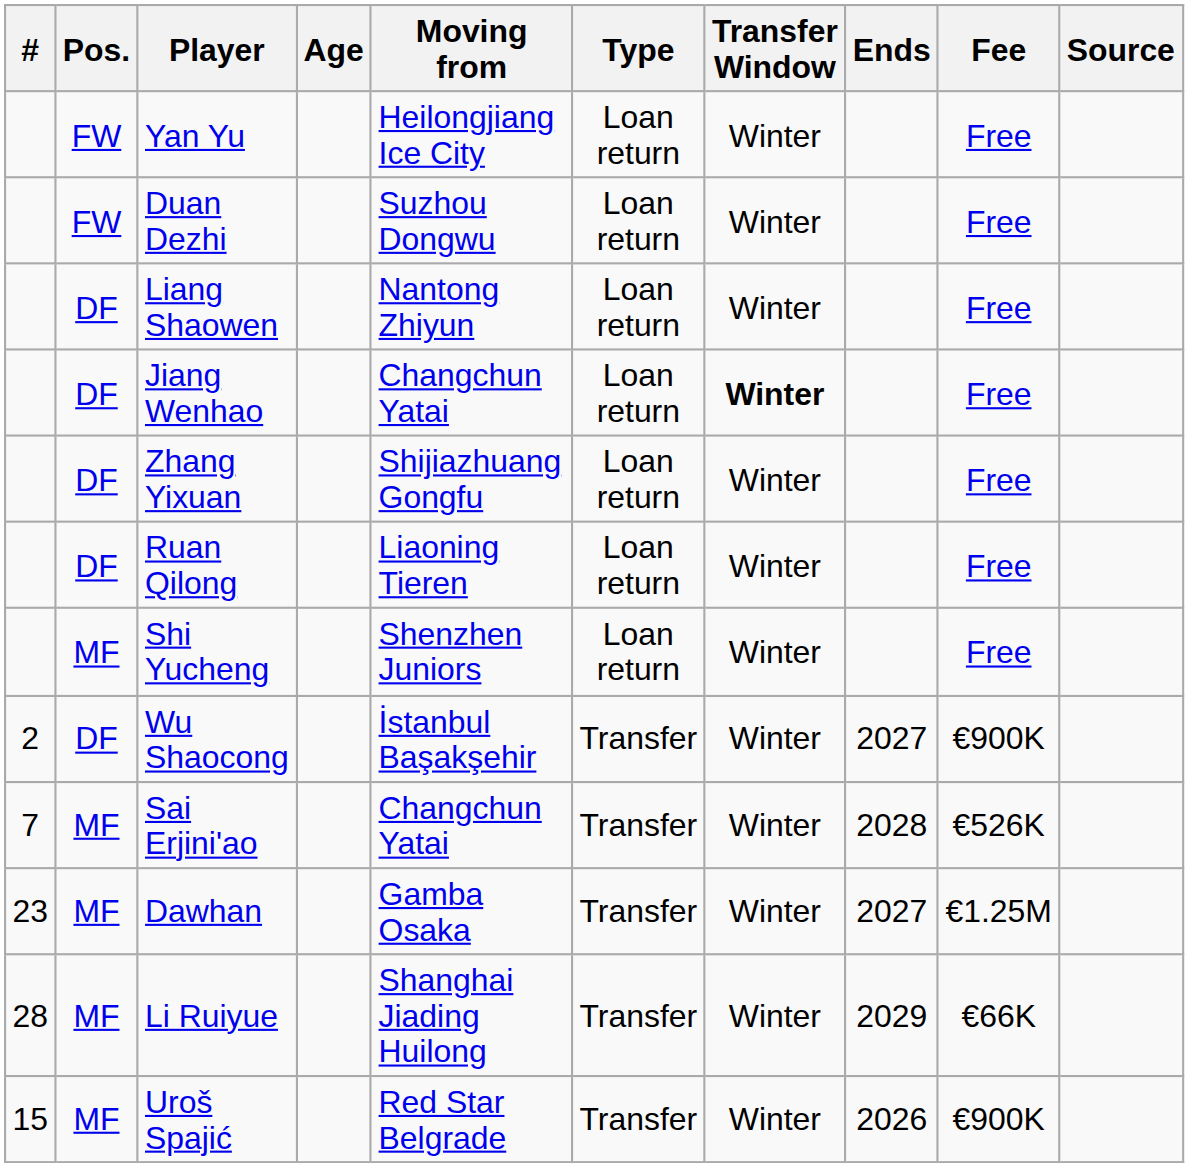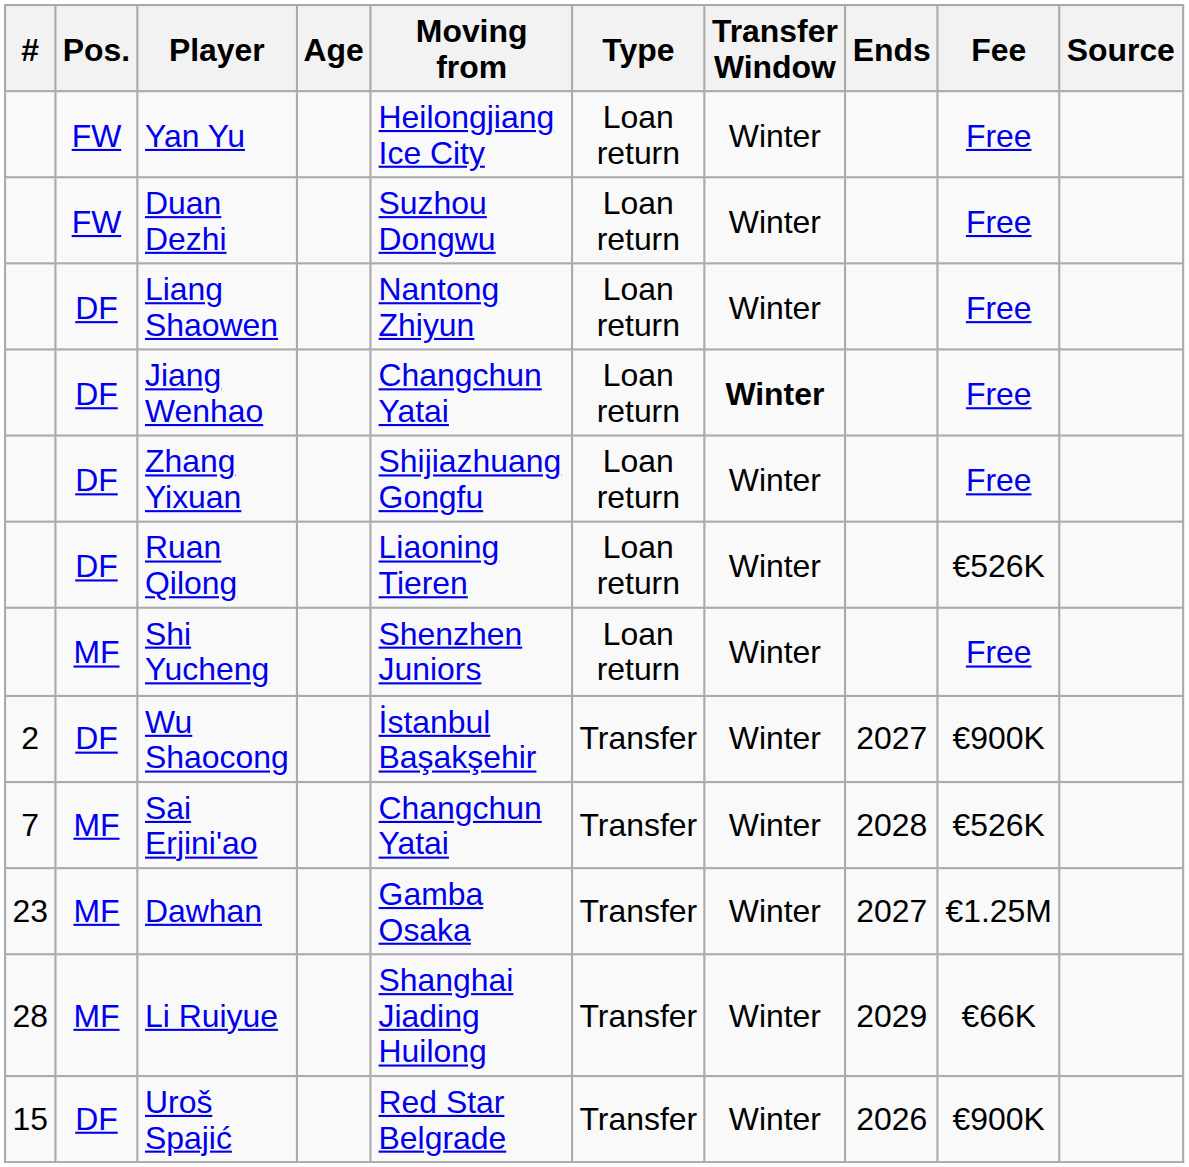 <table class="wikitable sortable" style="width:90%; text-align:center; font-size:95%;">
 <tr>
 <th>#</th>
 <th>Pos.</th>
 <th>Player</th>
 <th style="width: 10px;">Age</th>
 <th style="width: 160px;">Moving from</th>
 <th>Type</th>
 <th style="width: 40px;">Transfer Window</th>
 <th>Ends</th>
 <th style="width: 40px;">Fee</th>
 <th style="width: 20px;">Source</th>
 </tr>
 <tr>
 <td></td>
 <td><a href='#'>FW</a></td>
 <td style="text-align: left;"> <a href='#'>Yan Yu</a></td>
 <td></td>
 <td style="text-align: left;"> <a href='#'>Heilongjiang Ice City</a></td>
 <td>Loan return</td>
 <td>Winter</td>
 <td></td>
 <td><a href='#'>Free</a></td>
 <td></td>
 </tr>
 <tr>
 <td></td>
 <td><a href='#'>FW</a></td>
 <td style="text-align: left;"> <a href='#'>Duan Dezhi</a></td>
 <td></td>
 <td style="text-align: left;"> <a href='#'>Suzhou Dongwu</a></td>
 <td>Loan return</td>
 <td>Winter</td>
 <td></td>
 <td><a href='#'>Free</a></td>
 <td></td>
 </tr>
 <tr>
 <td></td>
 <td><a href='#'>DF</a></td>
 <td style="text-align: left;"> <a href='#'>Liang Shaowen</a></td>
 <td></td>
 <td style="text-align: left;"> <a href='#'>Nantong Zhiyun</a></td>
 <td>Loan return</td>
 <td>Winter</td>
 <td></td>
 <td><a href='#'>Free</a></td>
 <td></td>
 </tr>
 <tr>
 <td></td>
 <td><a href='#'>DF</a></td>
 <td style="text-align: left;"> <a href='#'>Jiang Wenhao</a></td>
 <td></td>
 <td style="text-align: left;"> <a href='#'>Changchun Yatai</a></td>
 <td>Loan return</td>
 <td><strong>Winter</strong></td>
 <td></td>
 <td><a href='#'>Free</a></td>
 <td></td>
 </tr>
 <tr>
 <td></td>
 <td><a href='#'>DF</a></td>
 <td style="text-align: left;"> <a href='#'>Zhang Yixuan</a></td>
 <td></td>
 <td style="text-align: left;"> <a href='#'>Shijiazhuang Gongfu</a></td>
 <td>Loan return</td>
 <td>Winter</td>
 <td></td>
 <td><a href='#'>Free</a></td>
 <td></td>
 </tr>
 <tr>
 <td></td>
 <td><a href='#'>DF</a></td>
 <td style="text-align: left;"> <a href='#'>Ruan Qilong</a></td>
 <td></td>
 <td style="text-align: left;"> <a href='#'>Liaoning Tieren</a></td>
 <td>Loan return</td>
 <td>Winter</td>
 <td></td>
-<td><a href='#'>Free</a></td>
+<td>€526K</td>
 <td></td>
 </tr>
 <tr>
 <td></td>
 <td><a href='#'>MF</a></td>
 <td style="text-align: left;"> <a href='#'>Shi Yucheng</a></td>
 <td></td>
 <td style="text-align: left;"> <a href='#'>Shenzhen Juniors</a></td>
 <td>Loan return</td>
 <td>Winter</td>
 <td></td>
 <td><a href='#'>Free</a></td>
 <td></td>
 </tr>
 <tr>
 <td>2</td>
 <td><a href='#'>DF</a></td>
 <td style="text-align: left;"> <a href='#'>Wu Shaocong</a></td>
 <td></td>
 <td style="text-align: left;"> <a href='#'>İstanbul Başakşehir</a></td>
 <td>Transfer</td>
 <td>Winter</td>
 <td>2027</td>
 <td>€900K</td>
 <td></td>
 </tr>
 <tr>
 <td>7</td>
 <td><a href='#'>MF</a></td>
 <td style="text-align: left;"> <a href='#'>Sai Erjini'ao</a></td>
 <td></td>
 <td style="text-align: left;"> <a href='#'>Changchun Yatai</a></td>
 <td>Transfer</td>
 <td>Winter</td>
 <td>2028</td>
 <td>€526K</td>
 <td></td>
 </tr>
 <tr>
 <td>23</td>
 <td><a href='#'>MF</a></td>
 <td style="text-align: left;"> <a href='#'>Dawhan</a></td>
 <td></td>
 <td style="text-align: left;"> <a href='#'>Gamba Osaka</a></td>
 <td>Transfer</td>
 <td>Winter</td>
 <td>2027</td>
 <td>€1.25M</td>
 <td></td>
 </tr>
 <tr>
 <td>28</td>
 <td><a href='#'>MF</a></td>
 <td style="text-align: left;"> <a href='#'>Li Ruiyue</a></td>
 <td></td>
 <td style="text-align: left;"> <a href='#'>Shanghai Jiading Huilong</a></td>
 <td>Transfer</td>
 <td>Winter</td>
 <td>2029</td>
 <td>€66K</td>
 <td></td>
 </tr>
 <tr>
 <td>15</td>
-<td><a href='#'>MF</a></td>
+<td><a href='#'>DF</a></td>
 <td style="text-align: left;"> <a href='#'>Uroš Spajić</a></td>
 <td></td>
 <td style="text-align: left;"> <a href='#'>Red Star Belgrade</a></td>
 <td>Transfer</td>
 <td>Winter</td>
 <td>2026</td>
 <td>€900K</td>
 <td></td>
 </tr>
 </table>
